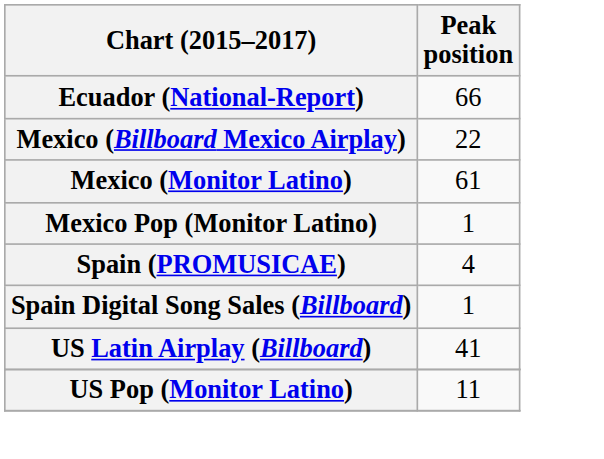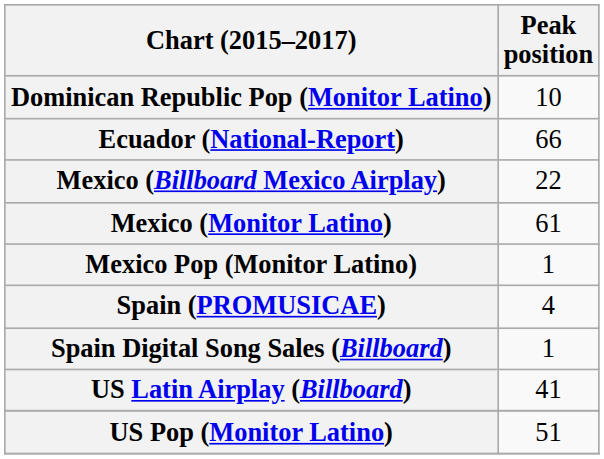 <table class="wikitable sortable plainrowheaders" style="text-align:center">
 <tr>
 <th scope="col">Chart (2015–2017)</th>
 <th scope="col">Peak<br> position</th>
+</tr>
+<tr>
+<th scope="row">Dominican Republic Pop (<a href='#'>Monitor Latino</a>)</th>
+<td align="center">10</td>
 </tr>
 <tr>
 <th scope="row">Ecuador (<a href='#'>National-Report</a>)</th>
 <td>66</td>
 </tr>
 <tr>
 <th scope="row">Mexico (<a href='#'><em>Billboard</em> Mexico Airplay</a>)</th>
 <td align="center">22</td>
 </tr>
 <tr>
 <th scope="row">Mexico (<a href='#'>Monitor Latino</a>)</th>
 <td align="center">61</td>
 </tr>
 <tr>
 <th scope="row">Mexico Pop (Monitor Latino)</th>
 <td align="center">1</td>
 </tr>
 <tr>
 <th scope="row">Spain (<a href='#'>PROMUSICAE</a>)</th>
 <td align="center">4</td>
 </tr>
 <tr>
 <th scope="row">Spain Digital Song Sales (<em><a href='#'>Billboard</a></em>)</th>
 <td align="center">1</td>
 </tr>
 <tr>
 <th scope="row">US <a href='#'>Latin Airplay</a> (<em><a href='#'>Billboard</a></em>)</th>
 <td style="text-align:center;">41</td>
 </tr>
 <tr>
 </tr>
 <tr>
 <th scope="row">US Pop (<a href='#'>Monitor Latino</a>)</th>
-<td style="text-align:center;">11</td>
+<td style="text-align:center;">51</td>
 </tr>
 <tr>
 </tr>
 </table>
